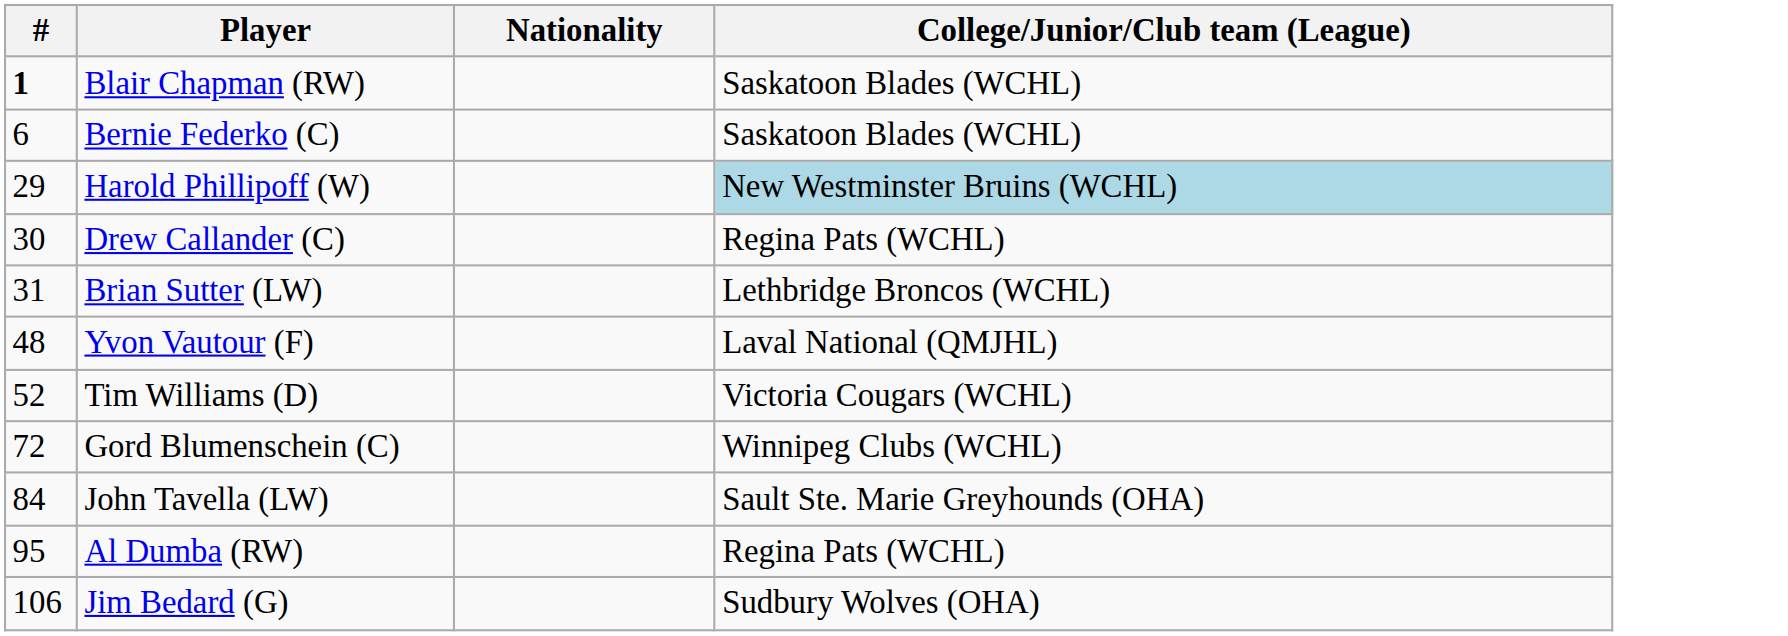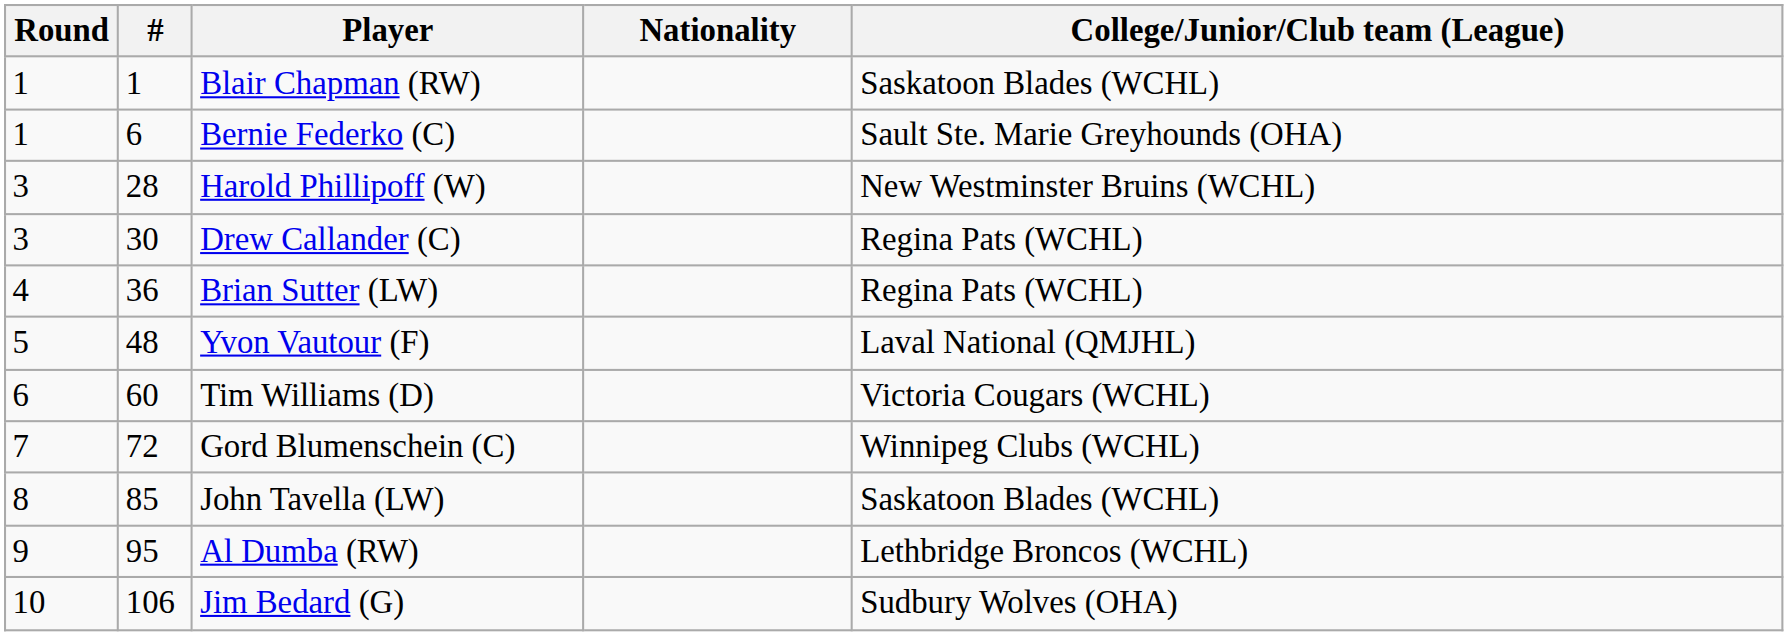 <table class="wikitable">
 <tr align="center">
+<th bgcolor="#DDDDFF" width="4.0%">Round</th>
 <th bgcolor="#DDDDFF" width="4.0%">#</th>
 <th bgcolor="#DDDDFF" width="21.0%">Player</th>
 <th bgcolor="#DDDDFF" width="14.5%">Nationality</th>
 <th bgcolor="#DDDDFF" width="50.0%">College/Junior/Club team (League)</th>
 </tr>
 <tr>
-<td><strong>1</strong></td>
+<td>1</td>
+<td>1</td>
 <td><a href='#'>Blair Chapman</a> (RW)</td>
 <td></td>
 <td>Saskatoon Blades (WCHL)</td>
 </tr>
 <tr>
+<td>1</td>
 <td>6</td>
 <td><a href='#'>Bernie Federko</a> (C)</td>
 <td></td>
-<td>Saskatoon Blades (WCHL)</td>
+<td>Sault Ste. Marie Greyhounds (OHA)</td>
 </tr>
 <tr>
-<td>29</td>
+<td>3</td>
+<td>28</td>
 <td><a href='#'>Harold Phillipoff</a> (W)</td>
 <td></td>
-<td style="background: lightblue;">New Westminster Bruins (WCHL)</td>
+<td>New Westminster Bruins (WCHL)</td>
 </tr>
 <tr>
+<td>3</td>
 <td>30</td>
 <td><a href='#'>Drew Callander</a> (C)</td>
 <td></td>
 <td>Regina Pats (WCHL)</td>
 </tr>
 <tr>
-<td>31</td>
+<td>4</td>
+<td>36</td>
 <td><a href='#'>Brian Sutter</a> (LW)</td>
 <td></td>
-<td>Lethbridge Broncos (WCHL)</td>
+<td>Regina Pats (WCHL)</td>
 </tr>
 <tr>
+<td>5</td>
 <td>48</td>
 <td><a href='#'>Yvon Vautour</a> (F)</td>
 <td></td>
 <td>Laval National (QMJHL)</td>
 </tr>
 <tr>
-<td>52</td>
+<td>6</td>
+<td>60</td>
 <td>Tim Williams (D)</td>
 <td></td>
 <td>Victoria Cougars (WCHL)</td>
 </tr>
 <tr>
+<td>7</td>
 <td>72</td>
 <td>Gord Blumenschein (C)</td>
 <td></td>
 <td>Winnipeg Clubs (WCHL)</td>
 </tr>
 <tr>
-<td>84</td>
+<td>8</td>
+<td>85</td>
 <td>John Tavella (LW)</td>
 <td></td>
-<td>Sault Ste. Marie Greyhounds (OHA)</td>
+<td>Saskatoon Blades (WCHL)</td>
 </tr>
 <tr>
+<td>9</td>
 <td>95</td>
 <td><a href='#'>Al Dumba</a> (RW)</td>
 <td></td>
-<td>Regina Pats (WCHL)</td>
+<td>Lethbridge Broncos (WCHL)</td>
 </tr>
 <tr>
+<td>10</td>
 <td>106</td>
 <td><a href='#'>Jim Bedard</a> (G)</td>
 <td></td>
 <td>Sudbury Wolves (OHA)</td>
 </tr>
 </table>
